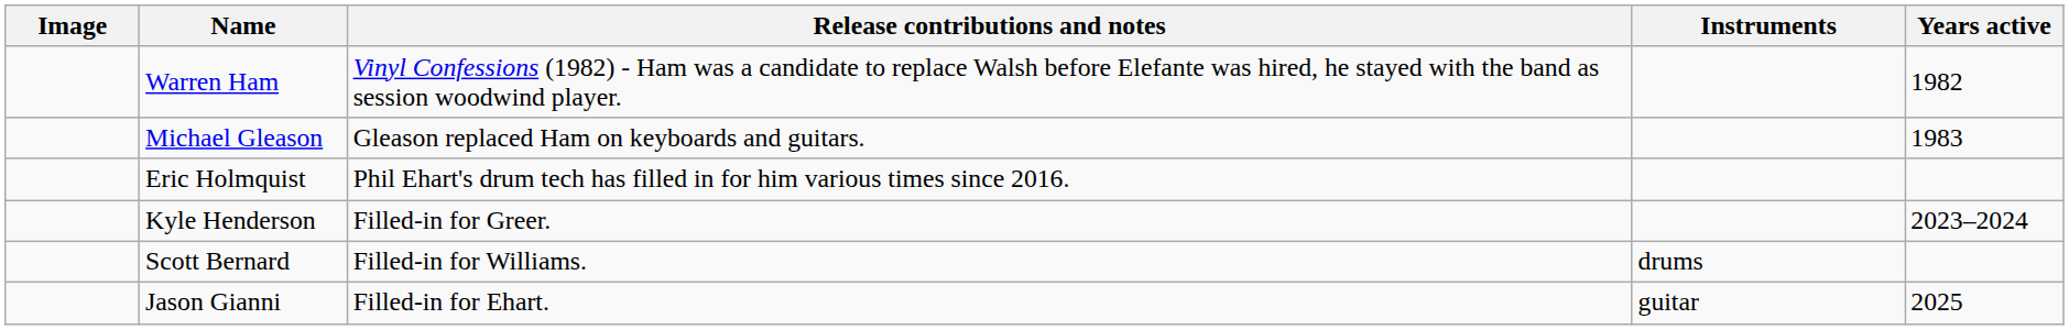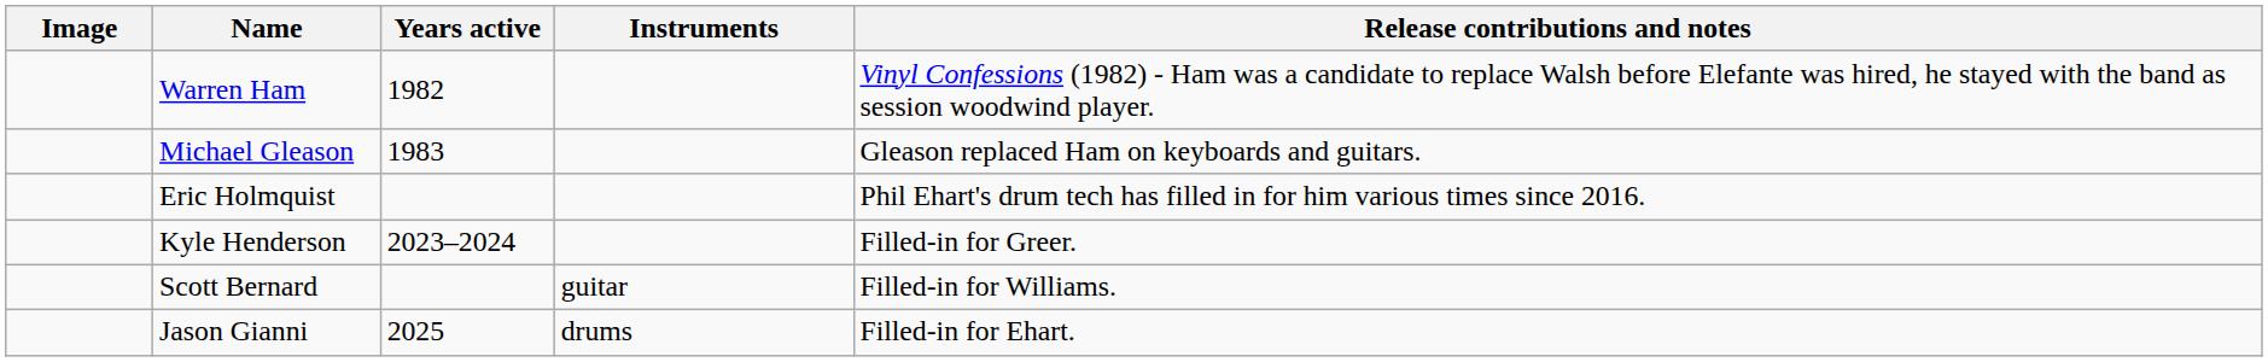 <table class="wikitable" border="1" width="100%">
 <tr>
 <th width="75">Image</th>
 <th width="120">Name</th>
+<th width="90">Years active</th>
+<th width="160">Instruments</th>
 <th>Release contributions and notes</th>
-<th width="160">Instruments</th>
-<th width="90">Years active</th>
 </tr>
 <tr>
 <td></td>
 <td><a href='#'>Warren Ham</a></td>
+<td>1982</td>
+<td></td>
 <td><em><a href='#'>Vinyl Confessions</a></em> (1982) - Ham was a candidate to replace Walsh before Elefante was hired, he stayed with the band as session woodwind player.</td>
-<td></td>
-<td>1982</td>
 </tr>
 <tr>
 <td></td>
 <td><a href='#'>Michael Gleason</a></td>
+<td>1983</td>
+<td></td>
 <td>Gleason replaced Ham on keyboards and guitars.</td>
-<td></td>
-<td>1983</td>
 </tr>
 <tr>
 <td></td>
 <td>Eric Holmquist</td>
-<td>Phil Ehart's drum tech has filled in for him various times since 2016.</td>
 <td></td>
 <td></td>
+<td>Phil Ehart's drum tech has filled in for him various times since 2016.</td>
 </tr>
 <tr>
 <td></td>
 <td>Kyle Henderson</td>
+<td>2023–2024</td>
+<td></td>
 <td>Filled-in for Greer.</td>
-<td></td>
-<td>2023–2024</td>
 </tr>
 <tr>
 <td></td>
 <td>Scott Bernard</td>
+<td></td>
+<td>guitar</td>
 <td>Filled-in for Williams.</td>
-<td>drums</td>
-<td></td>
 </tr>
 <tr>
 <td></td>
 <td>Jason Gianni</td>
+<td>2025</td>
+<td>drums</td>
 <td>Filled-in for Ehart.</td>
-<td>guitar</td>
-<td>2025</td>
 </tr>
 </table>
